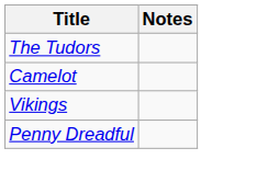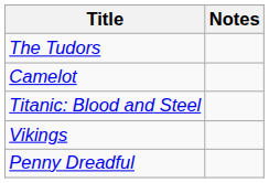 <table class="wikitable">
 <tr>
 <th>Title</th>
 <th>Notes</th>
 </tr>
 <tr>
 <td><em><a href='#'>The Tudors</a></em></td>
 <td></td>
 </tr>
 <tr>
 <td><a href='#'><em>Camelot</em></a></td>
 <td></td>
 </tr>
 <tr>
+<td><em><a href='#'>Titanic: Blood and Steel</a></em></td>
+<td></td>
+</tr>
+<tr>
 <td><a href='#'><em>Vikings</em></a></td>
 <td></td>
 </tr>
 <tr>
 <td><a href='#'><em>Penny Dreadful</em></a></td>
 <td></td>
 </tr>
 </table>
